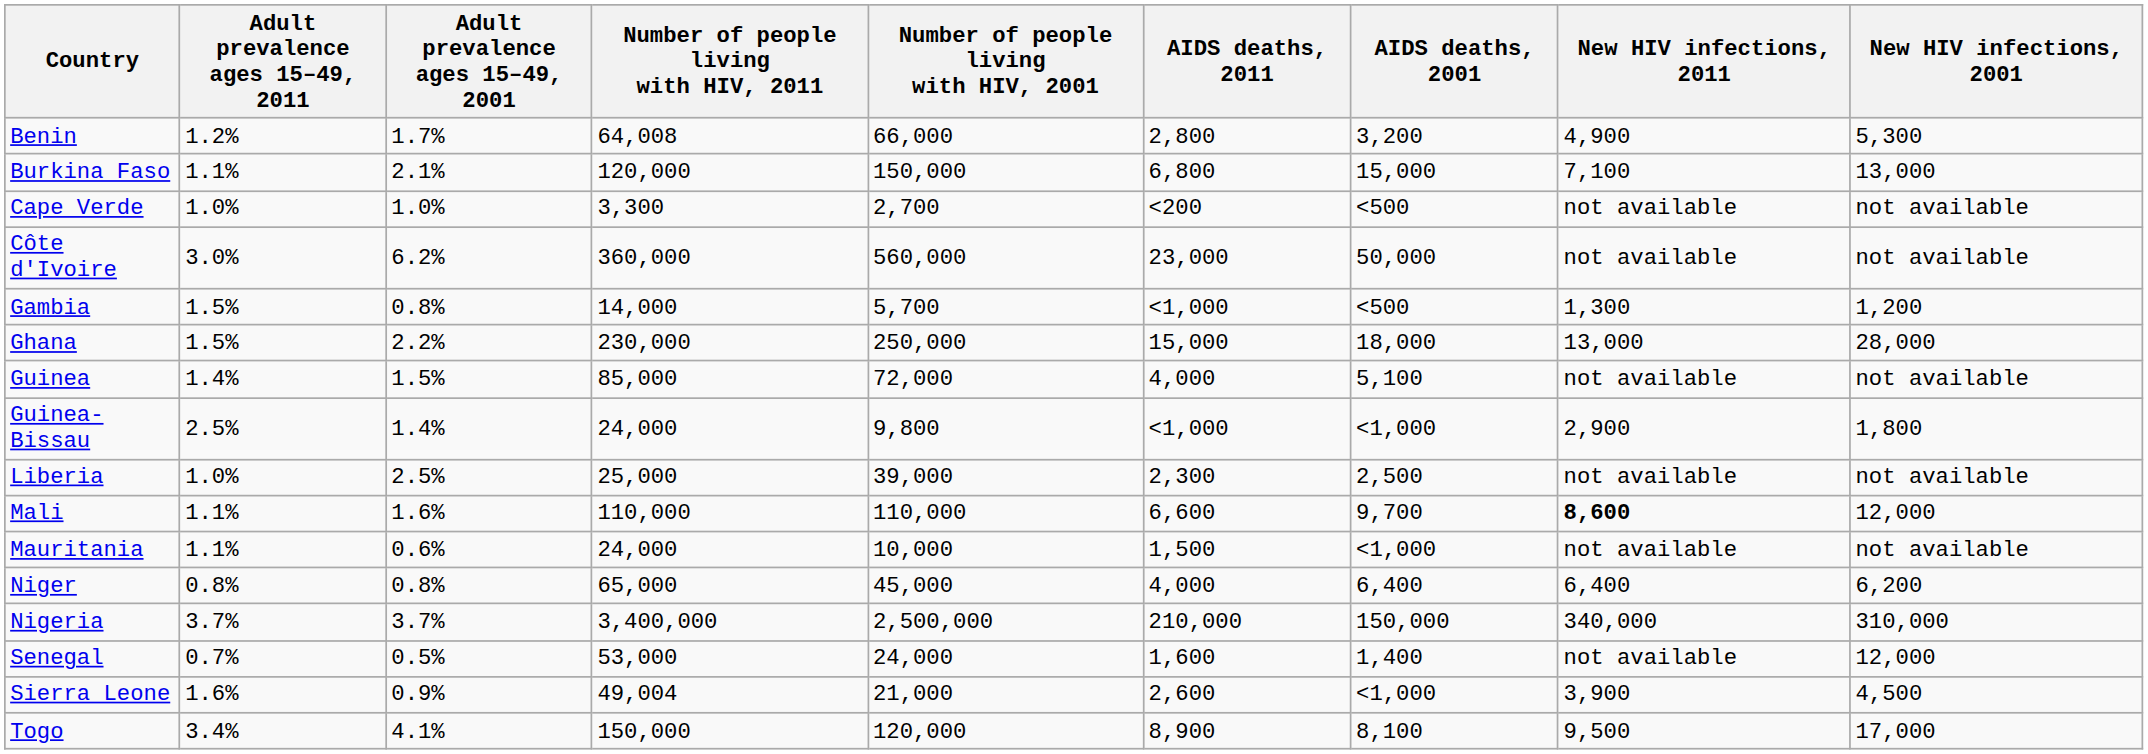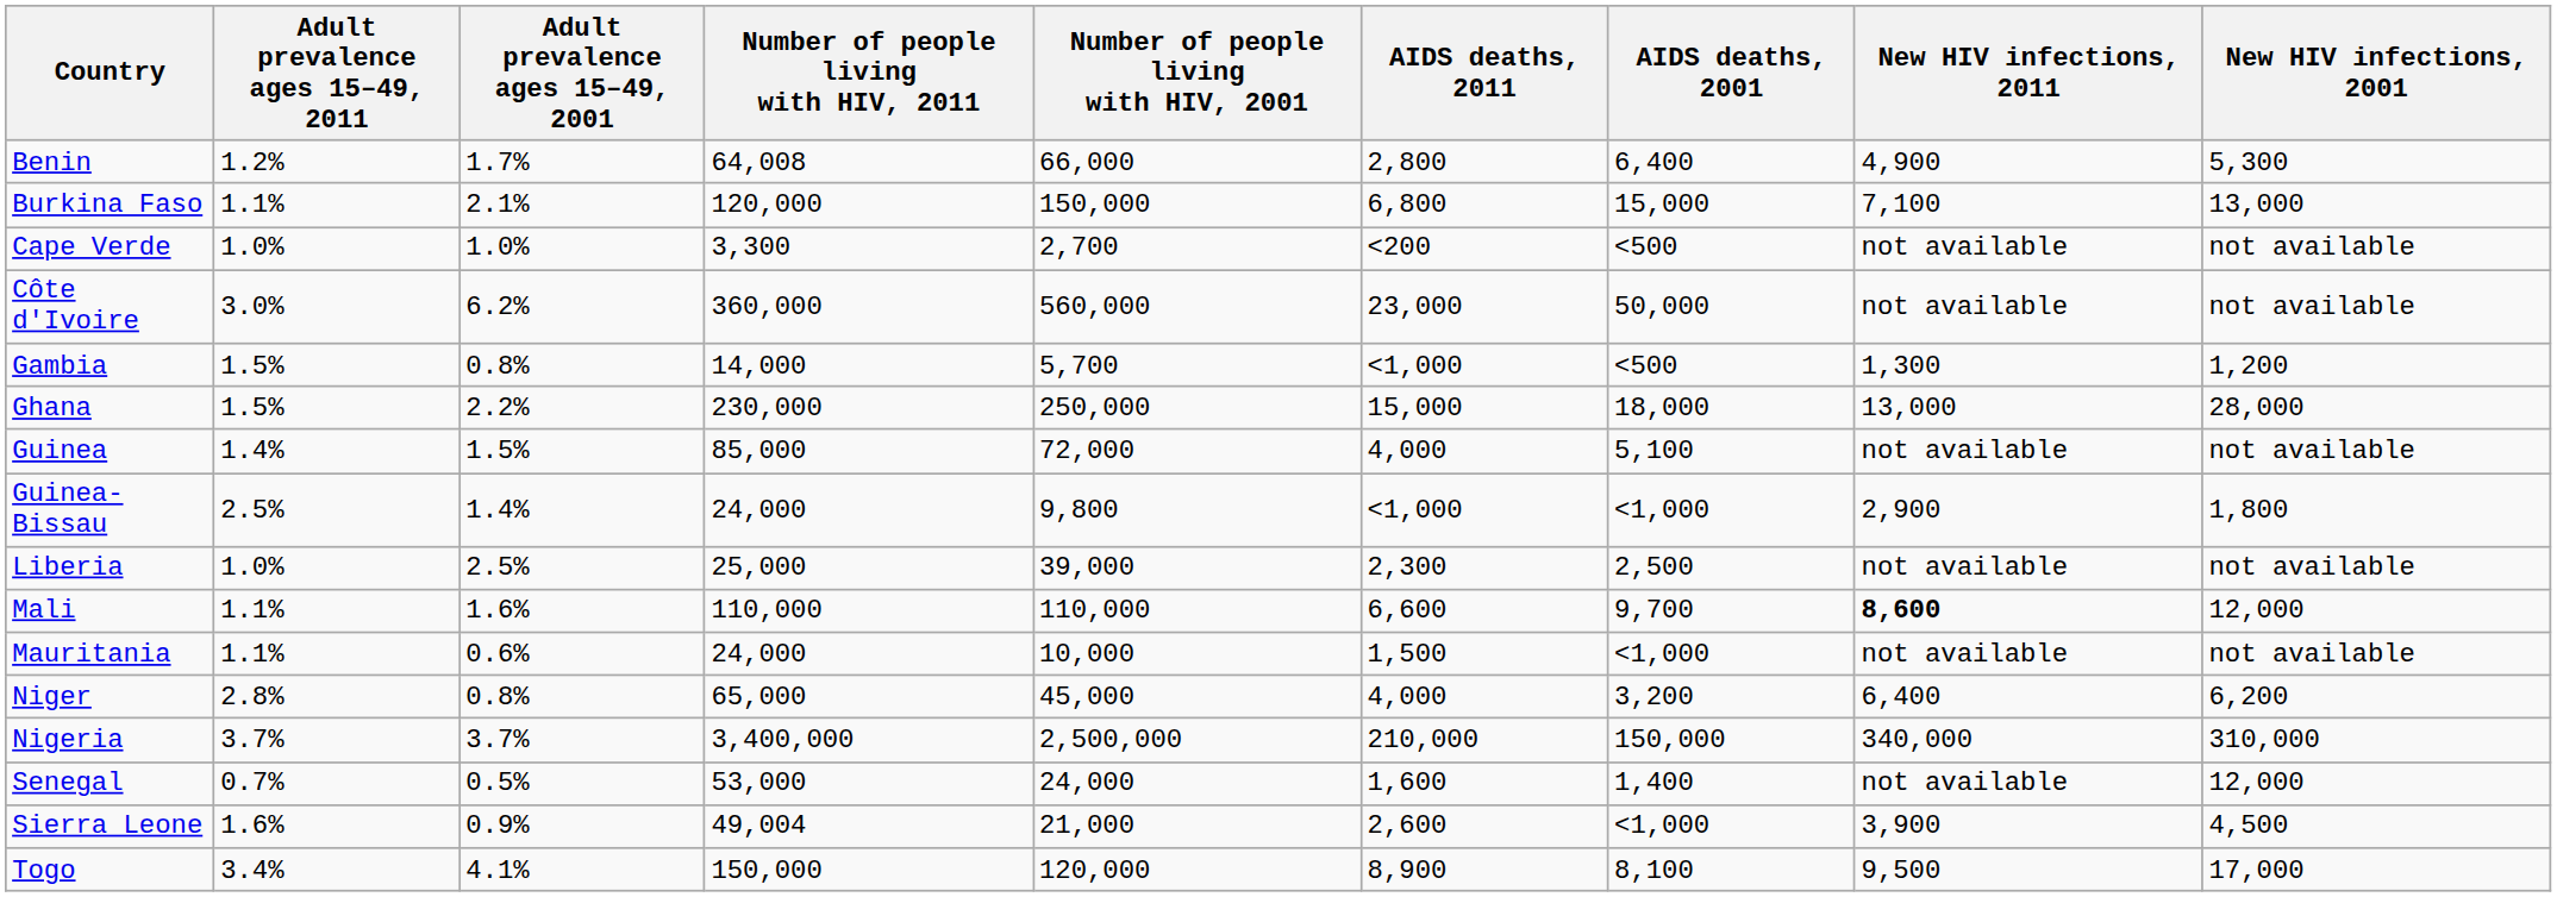 <table class="sortable wikitable">
 <tr>
 <th>Country</th>
 <th>Adult prevalence<br>ages 15–49, 2011</th>
 <th>Adult prevalence<br>ages 15–49, 2001</th>
 <th>Number of people living<br>with HIV, 2011</th>
 <th>Number of people living<br>with HIV, 2001</th>
 <th>AIDS deaths, 2011</th>
 <th>AIDS deaths, 2001</th>
 <th>New HIV infections, 2011</th>
 <th>New HIV infections, 2001</th>
 </tr>
 <tr>
 <td><a href='#'>Benin</a></td>
 <td>1.2%</td>
 <td>1.7%</td>
 <td>64,008</td>
 <td>66,000</td>
 <td>2,800</td>
-<td>3,200</td>
+<td>6,400</td>
 <td>4,900</td>
 <td>5,300</td>
 </tr>
 <tr>
 <td><a href='#'>Burkina Faso</a></td>
 <td>1.1%</td>
 <td>2.1%</td>
 <td>120,000</td>
 <td>150,000</td>
 <td>6,800</td>
 <td>15,000</td>
 <td>7,100</td>
 <td>13,000</td>
 </tr>
 <tr>
 <td><a href='#'>Cape Verde</a></td>
 <td>1.0%</td>
 <td>1.0%</td>
 <td>3,300</td>
 <td>2,700</td>
 <td><200</td>
 <td><500</td>
 <td>not available</td>
 <td>not available</td>
 </tr>
 <tr>
 <td><a href='#'>Côte d'Ivoire</a></td>
 <td>3.0%</td>
 <td>6.2%</td>
 <td>360,000</td>
 <td>560,000</td>
 <td>23,000</td>
 <td>50,000</td>
 <td>not available</td>
 <td>not available</td>
 </tr>
 <tr>
 <td><a href='#'>Gambia</a></td>
 <td>1.5%</td>
 <td>0.8%</td>
 <td>14,000</td>
 <td>5,700</td>
 <td><1,000</td>
 <td><500</td>
 <td>1,300</td>
 <td>1,200</td>
 </tr>
 <tr>
 <td><a href='#'>Ghana</a></td>
 <td>1.5%</td>
 <td>2.2%</td>
 <td>230,000</td>
 <td>250,000</td>
 <td>15,000</td>
 <td>18,000</td>
 <td>13,000</td>
 <td>28,000</td>
 </tr>
 <tr>
 <td><a href='#'>Guinea</a></td>
 <td>1.4%</td>
 <td>1.5%</td>
 <td>85,000</td>
 <td>72,000</td>
 <td>4,000</td>
 <td>5,100</td>
 <td>not available</td>
 <td>not available</td>
 </tr>
 <tr>
 <td><a href='#'>Guinea-Bissau</a></td>
 <td>2.5%</td>
 <td>1.4%</td>
 <td>24,000</td>
 <td>9,800</td>
 <td><1,000</td>
 <td><1,000</td>
 <td>2,900</td>
 <td>1,800</td>
 </tr>
 <tr>
 <td><a href='#'>Liberia</a></td>
 <td>1.0%</td>
 <td>2.5%</td>
 <td>25,000</td>
 <td>39,000</td>
 <td>2,300</td>
 <td>2,500</td>
 <td>not available</td>
 <td>not available</td>
 </tr>
 <tr>
 <td><a href='#'>Mali</a></td>
 <td>1.1%</td>
 <td>1.6%</td>
 <td>110,000</td>
 <td>110,000</td>
 <td>6,600</td>
 <td>9,700</td>
 <td><strong>8,600</strong></td>
 <td>12,000</td>
 </tr>
 <tr>
 <td><a href='#'>Mauritania</a></td>
 <td>1.1%</td>
 <td>0.6%</td>
 <td>24,000</td>
 <td>10,000</td>
 <td>1,500</td>
 <td><1,000</td>
 <td>not available</td>
 <td>not available</td>
 </tr>
 <tr>
 <td><a href='#'>Niger</a></td>
-<td>0.8%</td>
+<td>2.8%</td>
 <td>0.8%</td>
 <td>65,000</td>
 <td>45,000</td>
 <td>4,000</td>
-<td>6,400</td>
+<td>3,200</td>
 <td>6,400</td>
 <td>6,200</td>
 </tr>
 <tr>
 <td><a href='#'>Nigeria</a></td>
 <td>3.7%</td>
 <td>3.7%</td>
 <td>3,400,000</td>
 <td>2,500,000</td>
 <td>210,000</td>
 <td>150,000</td>
 <td>340,000</td>
 <td>310,000</td>
 </tr>
 <tr>
 <td><a href='#'>Senegal</a></td>
 <td>0.7%</td>
 <td>0.5%</td>
 <td>53,000</td>
 <td>24,000</td>
 <td>1,600</td>
 <td>1,400</td>
 <td>not available</td>
 <td>12,000</td>
 </tr>
 <tr>
 <td><a href='#'>Sierra Leone</a></td>
 <td>1.6%</td>
 <td>0.9%</td>
 <td>49,004</td>
 <td>21,000</td>
 <td>2,600</td>
 <td><1,000</td>
 <td>3,900</td>
 <td>4,500</td>
 </tr>
 <tr>
 <td><a href='#'>Togo</a></td>
 <td>3.4%</td>
 <td>4.1%</td>
 <td>150,000</td>
 <td>120,000</td>
 <td>8,900</td>
 <td>8,100</td>
 <td>9,500</td>
 <td>17,000</td>
 </tr>
 </table>
